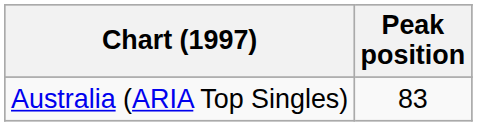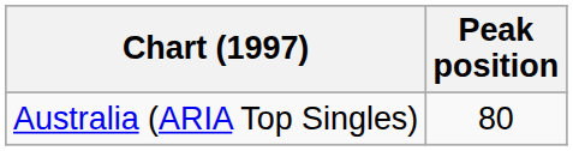 <table class="wikitable sortable">
 <tr>
 <th align="left">Chart (1997)</th>
 <th align="center">Peak<br>position</th>
 </tr>
 <tr>
 <td><a href='#'>Australia</a> (<a href='#'>ARIA</a> Top Singles)</td>
-<td align="center">83</td>
+<td align="center">80</td>
 </tr>
 </table>
